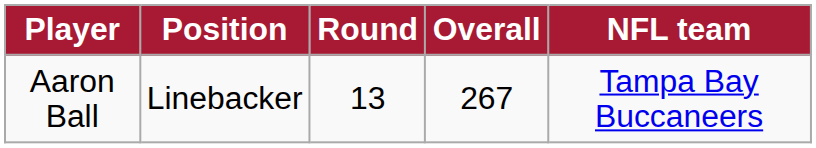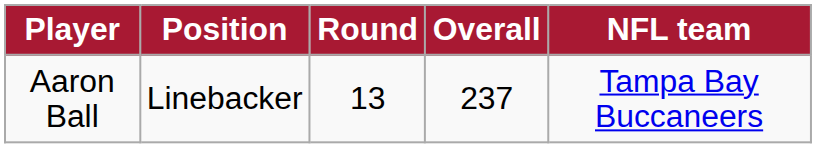 <table class="wikitable" width="65%">
 <tr align="center" style="background:#A81933;color:#FFFFFF;">
 <td><strong>Player</strong></td>
 <td><strong>Position</strong></td>
 <td><strong>Round</strong></td>
 <td><strong>Overall</strong></td>
 <td><strong>NFL team</strong></td>
 </tr>
 <tr align="center" bgcolor="">
 <td>Aaron Ball</td>
 <td>Linebacker</td>
 <td>13</td>
-<td>267</td>
+<td>237</td>
 <td><a href='#'>Tampa Bay Buccaneers</a></td>
 </tr>
 </table>
